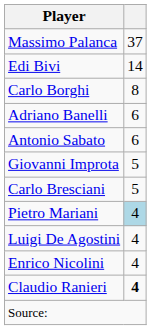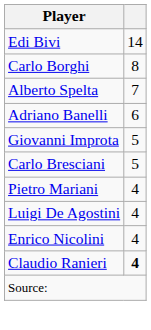 <table class="wikitable">
 <tr>
 <th>Player</th>
 <th></th>
-</tr>
-<tr>
-<td><a href='#'>Massimo Palanca</a></td>
-<td align=center>37</td>
 </tr>
 <tr>
 <td><a href='#'>Edi Bivi</a></td>
 <td align=center>14</td>
 </tr>
 <tr>
 <td><a href='#'>Carlo Borghi</a></td>
 <td align=center>8</td>
 </tr>
 <tr>
-<td><a href='#'>Adriano Banelli</a></td>
-<td align=center>6</td>
+<td><a href='#'>Alberto Spelta</a></td>
+<td align=center>7</td>
 </tr>
 <tr>
-<td><a href='#'>Antonio Sabato</a></td>
+<td><a href='#'>Adriano Banelli</a></td>
 <td align=center>6</td>
 </tr>
 <tr>
 <td><a href='#'>Giovanni Improta</a></td>
 <td align=center>5</td>
 </tr>
 <tr>
 <td><a href='#'>Carlo Bresciani</a></td>
 <td align=center>5</td>
 </tr>
 <tr>
 <td><a href='#'>Pietro Mariani</a></td>
-<td align=center style="background: lightblue;">4</td>
+<td align=center>4</td>
 </tr>
 <tr>
 <td><a href='#'>Luigi De Agostini</a></td>
 <td align=center>4</td>
 </tr>
 <tr>
 <td><a href='#'>Enrico Nicolini</a></td>
 <td align=center>4</td>
 </tr>
 <tr>
 <td><a href='#'>Claudio Ranieri</a></td>
 <td align=center><strong>4</strong></td>
 </tr>
 <tr>
 <td colspan=2><small>Source:</small></td>
 </tr>
 </table>
